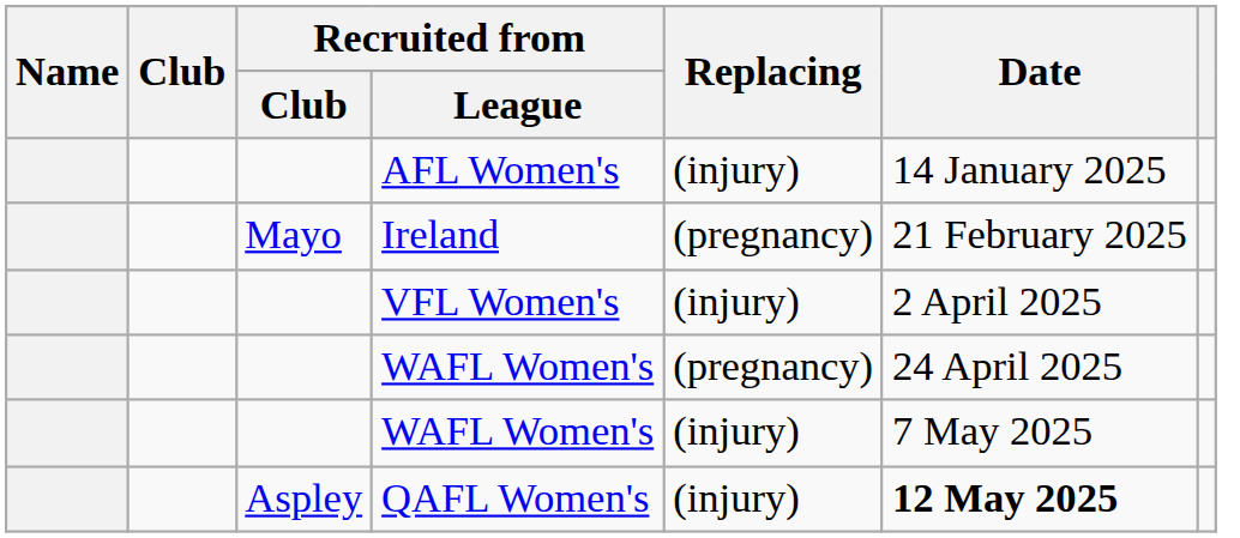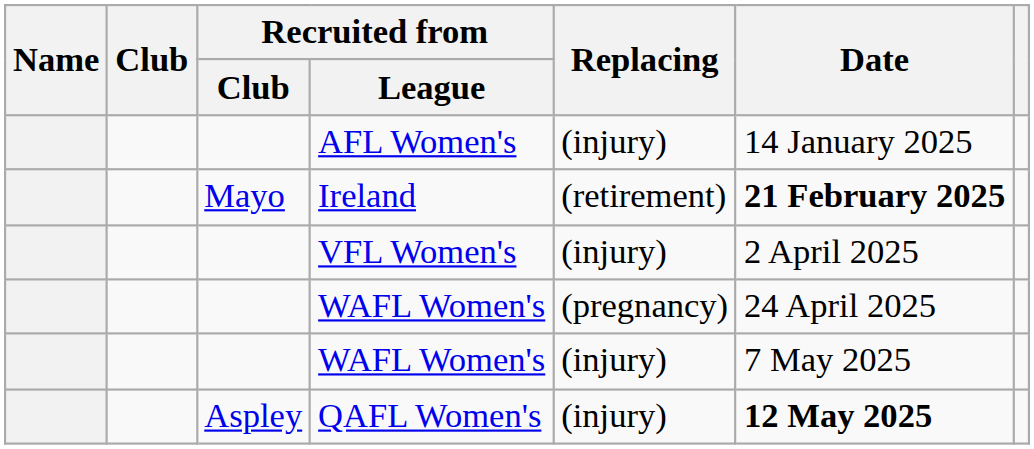 <table class="wikitable sortable plainrowheaders">
 <tr>
 <th rowspan=2>Name</th>
 <th rowspan=2>Club</th>
 <th colspan=2>Recruited from</th>
 <th rowspan=2>Replacing</th>
 <th rowspan=2>Date</th>
 <th class=unsortable rowspan=2></th>
 </tr>
 <tr>
 <th>Club</th>
 <th>League</th>
 </tr>
 <tr>
 <th scope=row></th>
 <td></td>
 <td></td>
 <td><a href='#'>AFL Women's</a></td>
 <td> (injury)</td>
 <td>14 January 2025</td>
 <td align=center></td>
 </tr>
 <tr>
 <th scope=row></th>
 <td></td>
 <td><a href='#'>Mayo</a></td>
 <td><a href='#'>Ireland</a></td>
-<td> (pregnancy)</td>
-<td>21 February 2025</td>
+<td> (retirement)</td>
+<td><strong>21 February 2025</strong></td>
 <td align=center></td>
 </tr>
 <tr>
 <th scope=row></th>
 <td></td>
 <td></td>
 <td><a href='#'>VFL Women's</a></td>
 <td> (injury)</td>
 <td>2 April 2025</td>
 <td align=center></td>
 </tr>
 <tr>
 <th scope=row></th>
 <td></td>
 <td></td>
 <td><a href='#'>WAFL Women's</a></td>
 <td> (pregnancy)</td>
 <td>24 April 2025</td>
 <td align=center></td>
 </tr>
 <tr>
 <th scope=row></th>
 <td></td>
 <td></td>
 <td><a href='#'>WAFL Women's</a></td>
 <td> (injury)</td>
 <td>7 May 2025</td>
 <td align=center></td>
 </tr>
 <tr>
 <th scope=row></th>
 <td></td>
 <td><a href='#'>Aspley</a></td>
 <td><a href='#'>QAFL Women's</a></td>
 <td> (injury)</td>
 <td><strong>12 May 2025</strong></td>
 <td align=center></td>
 </tr>
 </table>
